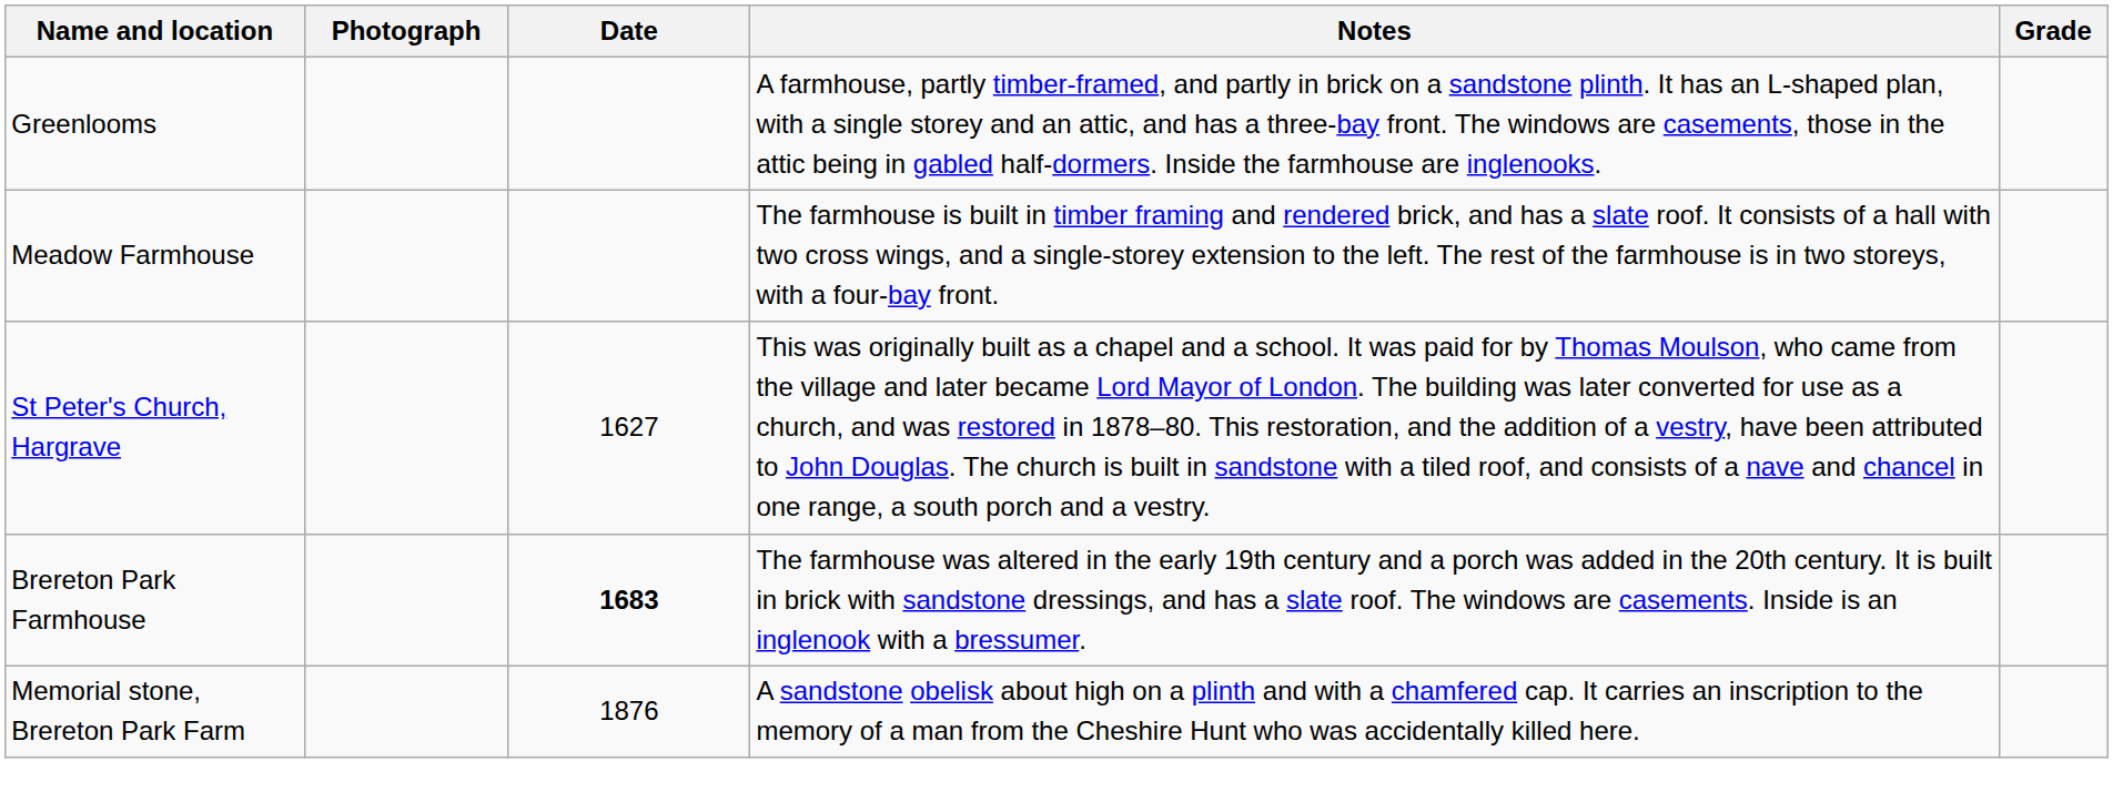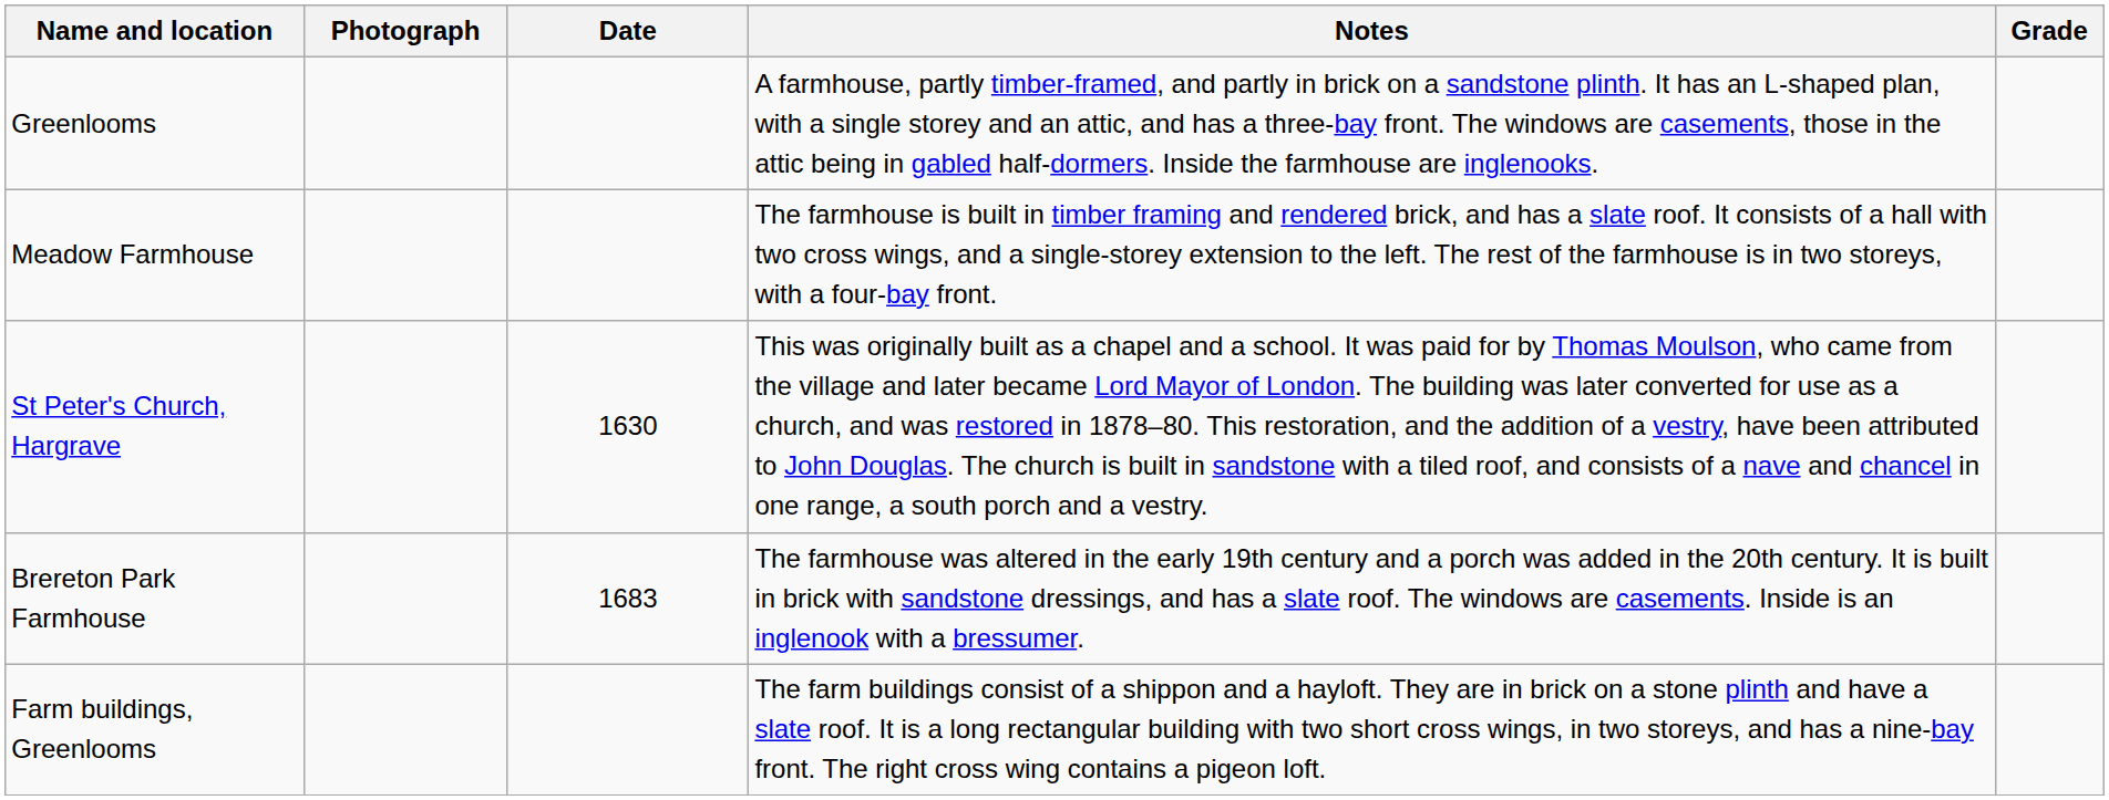 <table class="wikitable sortable plainrowheaders" style="width:100%;border:0px;text-align:left;line-height:150%;">
 <tr>
 <th scope="col"  style="width:150px">Name and location</th>
 <th scope="col"  style="width:100px" class="unsortable">Photograph</th>
 <th scope="col"  style="width:120px">Date</th>
 <th scope="col"  style="width:650px" class="unsortable">Notes</th>
 <th scope="col"  style="width:50px">Grade</th>
 </tr>
 <tr>
 <td>Greenlooms<br><small></small></td>
 <td></td>
 <td align="center"></td>
 <td>A farmhouse, partly <a href='#'>timber-framed</a>, and partly in brick on a <a href='#'>sandstone</a> <a href='#'>plinth</a>.  It has an L-shaped plan, with a single storey and an attic, and has a three-<a href='#'>bay</a> front.  The windows are <a href='#'>casements</a>, those in the attic being in <a href='#'>gabled</a> half-<a href='#'>dormers</a>.  Inside the farmhouse are <a href='#'>inglenooks</a>.</td>
 <td align="center" ></td>
 </tr>
 <tr>
 <td>Meadow Farmhouse<br><small></small></td>
 <td></td>
 <td align="center"></td>
 <td>The farmhouse is built in <a href='#'>timber framing</a> and <a href='#'>rendered</a> brick, and has a <a href='#'>slate</a> roof.  It consists of a hall with two cross wings, and a single-storey extension to the left.  The rest of the farmhouse is in two storeys, with a four-<a href='#'>bay</a> front.</td>
 <td align="center" ></td>
 </tr>
 <tr>
 <td><a href='#'>St Peter's Church, Hargrave</a><br><small></small></td>
 <td></td>
-<td align="center">1627</td>
+<td align="center">1630</td>
 <td>This was originally built as a chapel and a school.  It was paid for by <a href='#'>Thomas Moulson</a>, who came from the village and later became <a href='#'>Lord Mayor of London</a>.  The building was later converted for use as a church, and was <a href='#'>restored</a> in 1878–80.  This restoration, and the addition of a <a href='#'>vestry</a>, have been attributed to <a href='#'>John Douglas</a>.  The church is built in <a href='#'>sandstone</a> with a tiled roof, and consists of a <a href='#'>nave</a> and <a href='#'>chancel</a> in one range, a south porch and a vestry.</td>
 <td align="center" ></td>
 </tr>
 <tr>
 <td>Brereton Park Farmhouse<br><small></small></td>
 <td></td>
-<td align="center"><strong>1683</strong></td>
+<td align="center">1683</td>
 <td>The farmhouse was altered in the early 19th century and a porch was added in the 20th century.  It is built in brick with <a href='#'>sandstone</a> dressings, and has a <a href='#'>slate</a> roof.  The windows are <a href='#'>casements</a>. Inside is an <a href='#'>inglenook</a> with a <a href='#'>bressumer</a>.</td>
 <td align="center" ></td>
 </tr>
 <tr>
-<td>Memorial stone,<br>Brereton Park Farm<br><small></small></td>
+<td>Farm buildings, Greenlooms<br><small></small></td>
 <td></td>
-<td align="center">1876</td>
-<td>A <a href='#'>sandstone</a> <a href='#'>obelisk</a> about  high on a <a href='#'>plinth</a> and with a <a href='#'>chamfered</a> cap.  It carries an inscription to the memory of a man from the Cheshire Hunt who was accidentally killed here.</td>
+<td align="center"></td>
+<td>The farm buildings consist of a shippon and a hayloft.  They are in brick on a stone <a href='#'>plinth</a> and have a <a href='#'>slate</a> roof.  It is a long rectangular building with two short cross wings, in two storeys, and has a nine-<a href='#'>bay</a> front.  The right cross wing contains a pigeon loft.</td>
 <td align="center" ></td>
 </tr>
 <tr>
 </tr>
 </table>
